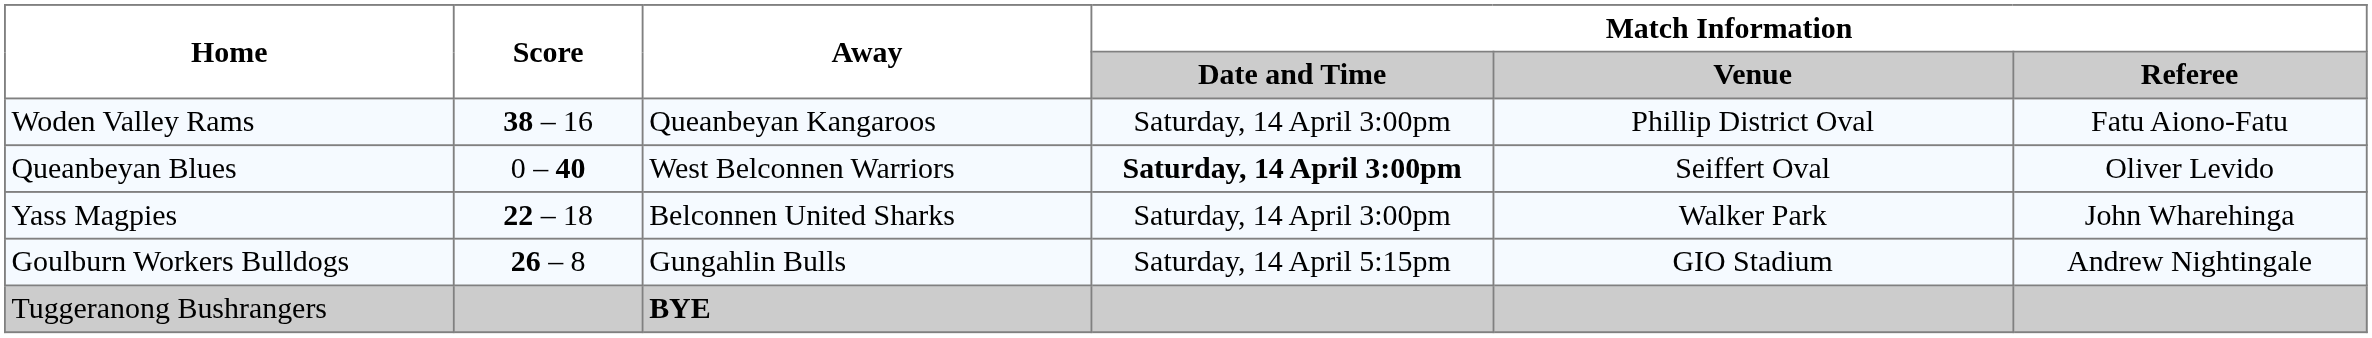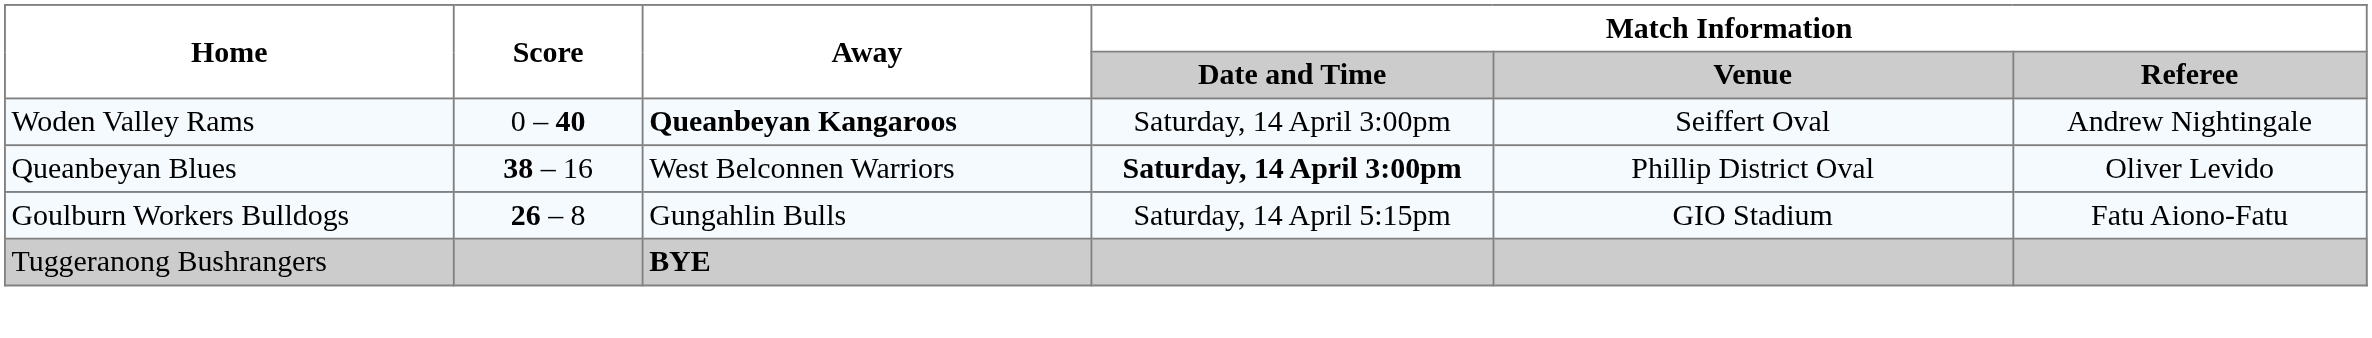 <table border="1" cellpadding="3" cellspacing="0" width="100%" style="border-collapse:collapse;  text-align:center;">
 <tr>
 <th rowspan="2" width="19%">Home</th>
 <th rowspan="2" width="8%">Score</th>
 <th rowspan="2" width="19%">Away</th>
 <th colspan="3">Match Information</th>
 </tr>
 <tr bgcolor="#CCCCCC">
 <th width="17%">Date and Time</th>
 <th width="22%">Venue</th>
 <th width="50%">Referee</th>
 </tr>
 <tr style="text-align:center; background:#f5faff;">
 <td align="left"> Woden Valley Rams</td>
-<td><strong>38</strong> – 16</td>
-<td align="left"> Queanbeyan Kangaroos</td>
+<td>0 – <strong>40</strong></td>
+<td align="left"><strong> Queanbeyan Kangaroos</strong></td>
 <td>Saturday, 14 April 3:00pm</td>
-<td>Phillip District Oval</td>
-<td>Fatu Aiono-Fatu</td>
+<td>Seiffert Oval</td>
+<td>Andrew Nightingale</td>
 </tr>
 <tr style="text-align:center; background:#f5faff;">
 <td align="left"> Queanbeyan Blues</td>
-<td>0 – <strong>40</strong></td>
+<td><strong>38</strong> – 16</td>
 <td align="left"> West Belconnen Warriors</td>
 <td><strong>Saturday, 14 April 3:00pm</strong></td>
-<td>Seiffert Oval</td>
+<td>Phillip District Oval</td>
 <td>Oliver Levido</td>
-</tr>
-<tr style="text-align:center; background:#f5faff;">
-<td align="left"> Yass Magpies</td>
-<td><strong>22</strong> – 18</td>
-<td align="left"> Belconnen United Sharks</td>
-<td>Saturday, 14 April 3:00pm</td>
-<td>Walker Park</td>
-<td>John Wharehinga</td>
 </tr>
 <tr style="text-align:center; background:#f5faff;">
 <td align="left"><strong></strong> Goulburn Workers Bulldogs</td>
 <td><strong>26</strong> – 8</td>
 <td align="left"> Gungahlin Bulls</td>
 <td>Saturday, 14 April 5:15pm</td>
 <td>GIO Stadium</td>
-<td>Andrew Nightingale</td>
+<td>Fatu Aiono-Fatu</td>
 </tr>
 <tr style="text-align:center; background:#CCCCCC;">
 <td align="left"> Tuggeranong Bushrangers</td>
 <td></td>
 <td align="left"><strong>BYE</strong></td>
 <td></td>
 <td></td>
 <td></td>
 </tr>
 </table>
